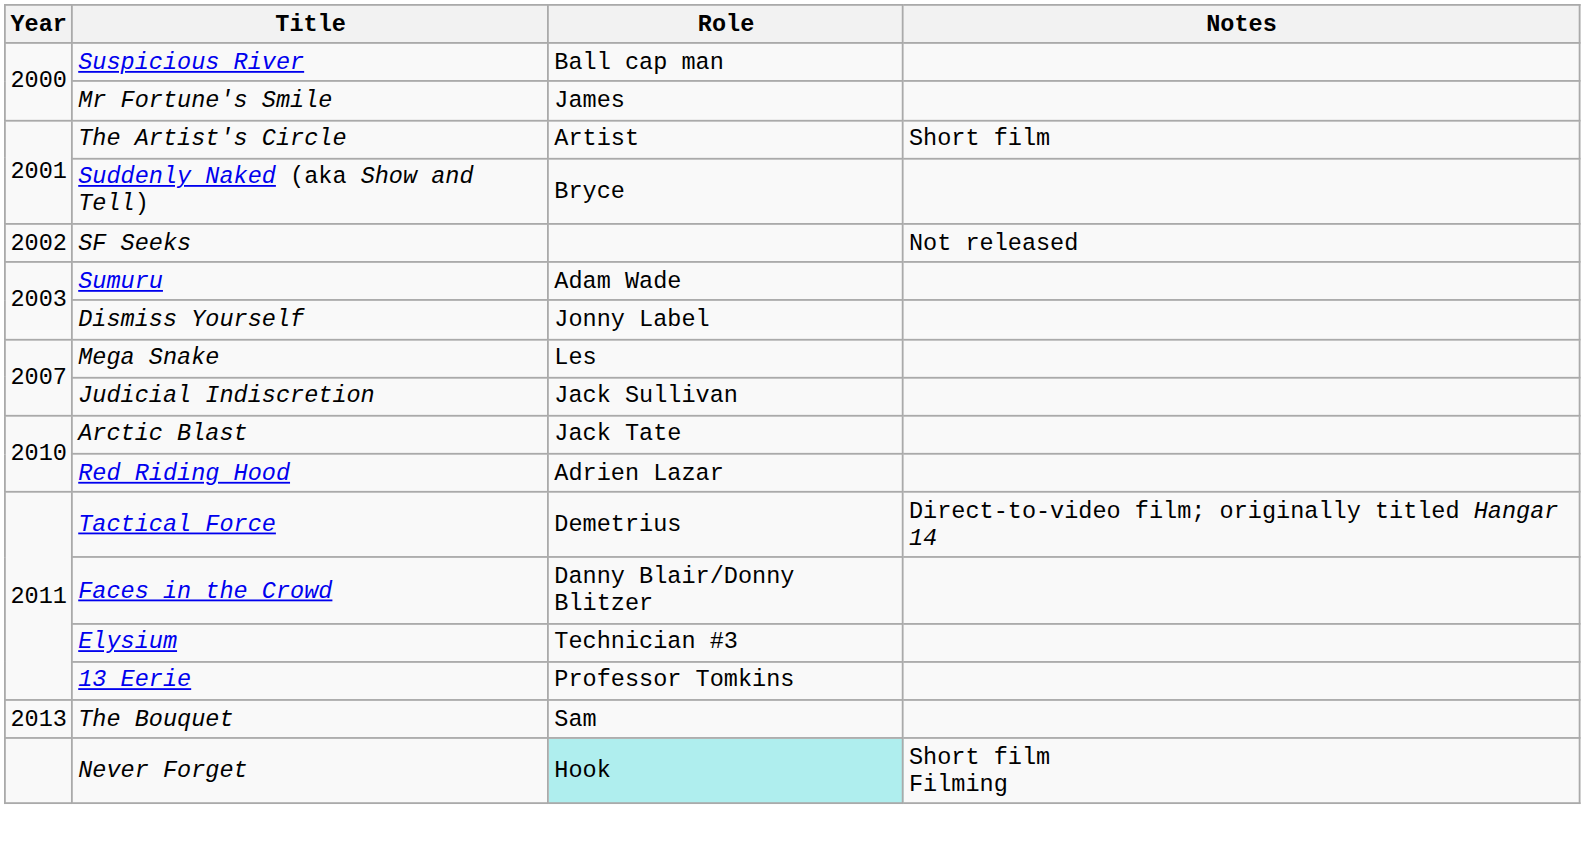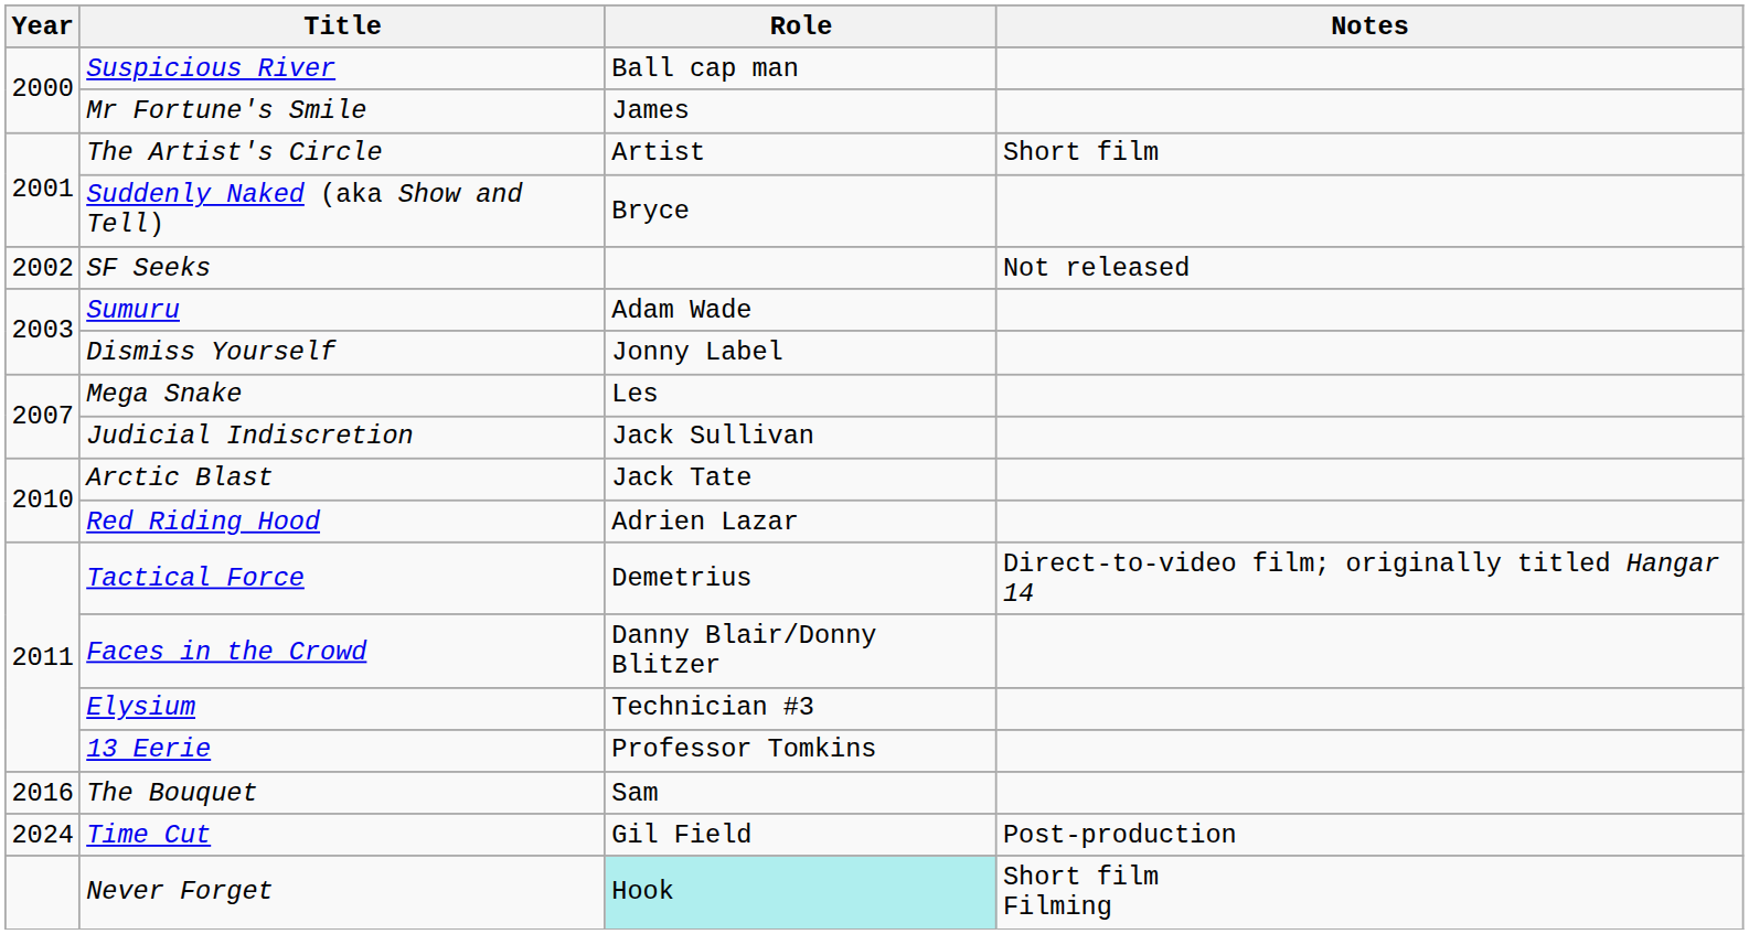 <table class="wikitable sortable">
 <tr>
 <th>Year</th>
 <th>Title</th>
 <th>Role</th>
 <th class="unsortable">Notes</th>
 </tr>
 <tr>
 <td rowspan=2>2000</td>
 <td><em><a href='#'>Suspicious River</a></em></td>
 <td>Ball cap man</td>
 <td></td>
 </tr>
 <tr>
 <td><em>Mr Fortune's Smile</em></td>
 <td>James</td>
 <td></td>
 </tr>
 <tr>
 <td rowspan=2>2001</td>
 <td data-sort-value="Artist's Circle, The"><em>The Artist's Circle</em></td>
 <td>Artist</td>
 <td>Short film</td>
 </tr>
 <tr>
 <td><em><a href='#'>Suddenly Naked</a></em> (aka <em>Show and Tell</em>)</td>
 <td>Bryce</td>
 <td></td>
 </tr>
 <tr>
 <td>2002</td>
 <td><em>SF Seeks</em></td>
 <td></td>
 <td>Not released</td>
 </tr>
 <tr>
 <td rowspan=2>2003</td>
 <td><em><a href='#'>Sumuru</a></em></td>
 <td>Adam Wade</td>
 <td></td>
 </tr>
 <tr>
 <td><em>Dismiss Yourself</em></td>
 <td>Jonny Label</td>
 <td></td>
 </tr>
 <tr>
 <td rowspan=2>2007</td>
 <td><em>Mega Snake</em></td>
 <td>Les</td>
 <td></td>
 </tr>
 <tr>
 <td><em>Judicial Indiscretion</em></td>
 <td>Jack Sullivan</td>
 <td></td>
 </tr>
 <tr>
 <td rowspan=2>2010</td>
 <td><em>Arctic Blast</em></td>
 <td>Jack Tate</td>
 <td></td>
 </tr>
 <tr>
 <td><em><a href='#'>Red Riding Hood</a></em></td>
 <td>Adrien Lazar</td>
 <td></td>
 </tr>
 <tr>
 <td rowspan=4>2011</td>
 <td><em><a href='#'>Tactical Force</a></em></td>
 <td>Demetrius</td>
 <td>Direct-to-video film; originally titled <em>Hangar 14</em></td>
 </tr>
 <tr>
 <td><em><a href='#'>Faces in the Crowd</a></em></td>
 <td>Danny Blair/Donny Blitzer</td>
 <td></td>
 </tr>
 <tr>
 <td><em><a href='#'>Elysium</a></em></td>
 <td>Technician #3</td>
 <td></td>
 </tr>
 <tr>
 <td><em><a href='#'>13 Eerie</a></em></td>
 <td>Professor Tomkins</td>
 <td></td>
 </tr>
 <tr>
-<td>2013</td>
+<td>2016</td>
 <td data-sort-value="Bouquet, The"><em>The Bouquet</em></td>
 <td>Sam</td>
 <td></td>
+</tr>
+<tr>
+<td>2024</td>
+<td><em><a href='#'>Time Cut</a></em></td>
+<td>Gil Field</td>
+<td>Post-production</td>
 </tr>
 <tr>
 <td></td>
 <td><em>Never Forget</em></td>
 <td style="background: paleturquoise;">Hook</td>
 <td>Short film<br> Filming</td>
 </tr>
 </table>
